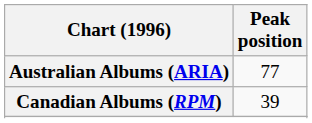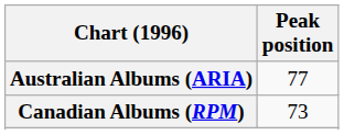 <table class="wikitable sortable plainrowheaders">
 <tr>
 <th>Chart (1996)</th>
 <th>Peak<br>position</th>
 </tr>
 <tr>
 <th scope="row">Australian Albums (<a href='#'>ARIA</a>)</th>
 <td align="center">77</td>
 </tr>
 <tr>
 <th scope="row">Canadian Albums (<em><a href='#'>RPM</a></em>)</th>
-<td style="text-align:center;">39</td>
+<td style="text-align:center;">73</td>
 </tr>
 <tr>
 </tr>
 <tr>
 </tr>
 <tr>
 </tr>
 </table>
